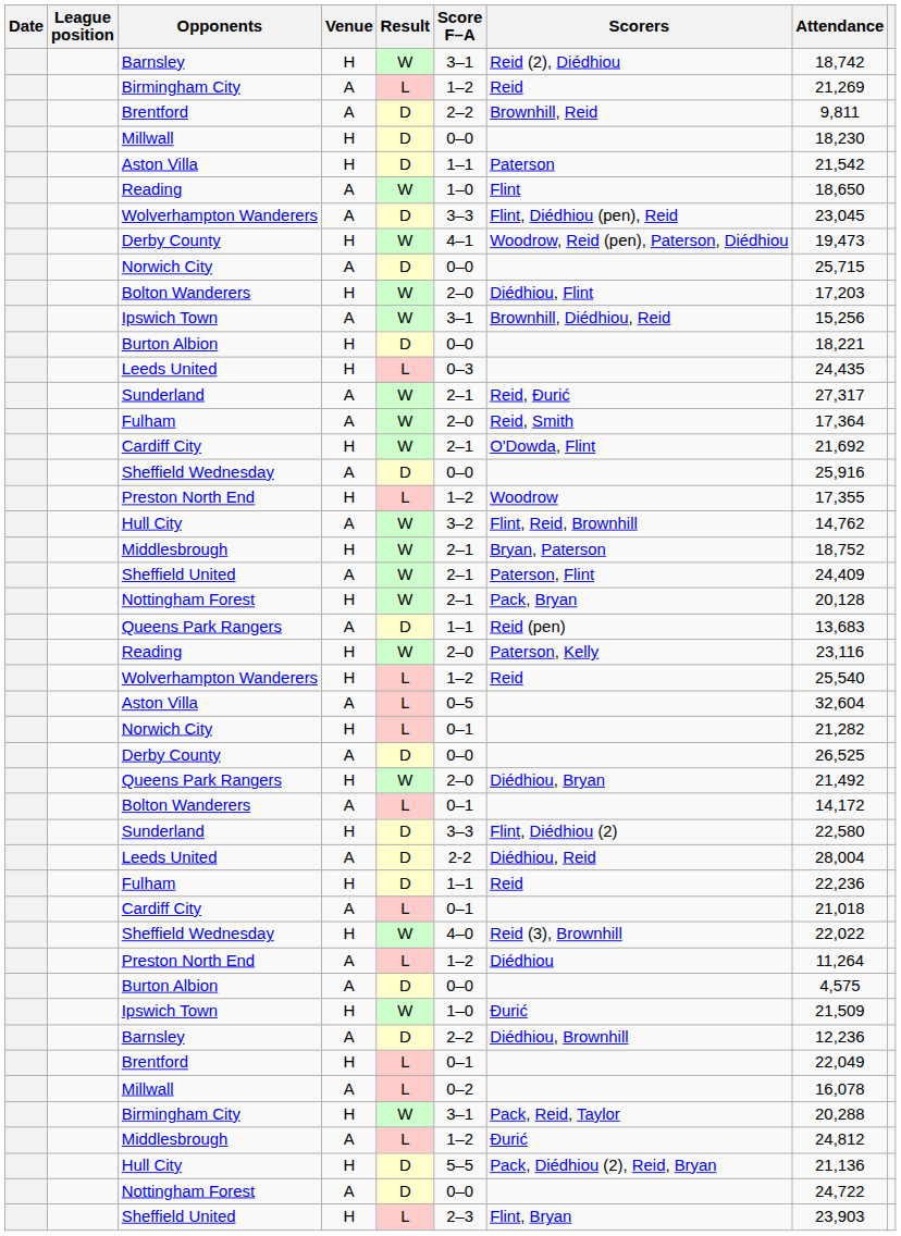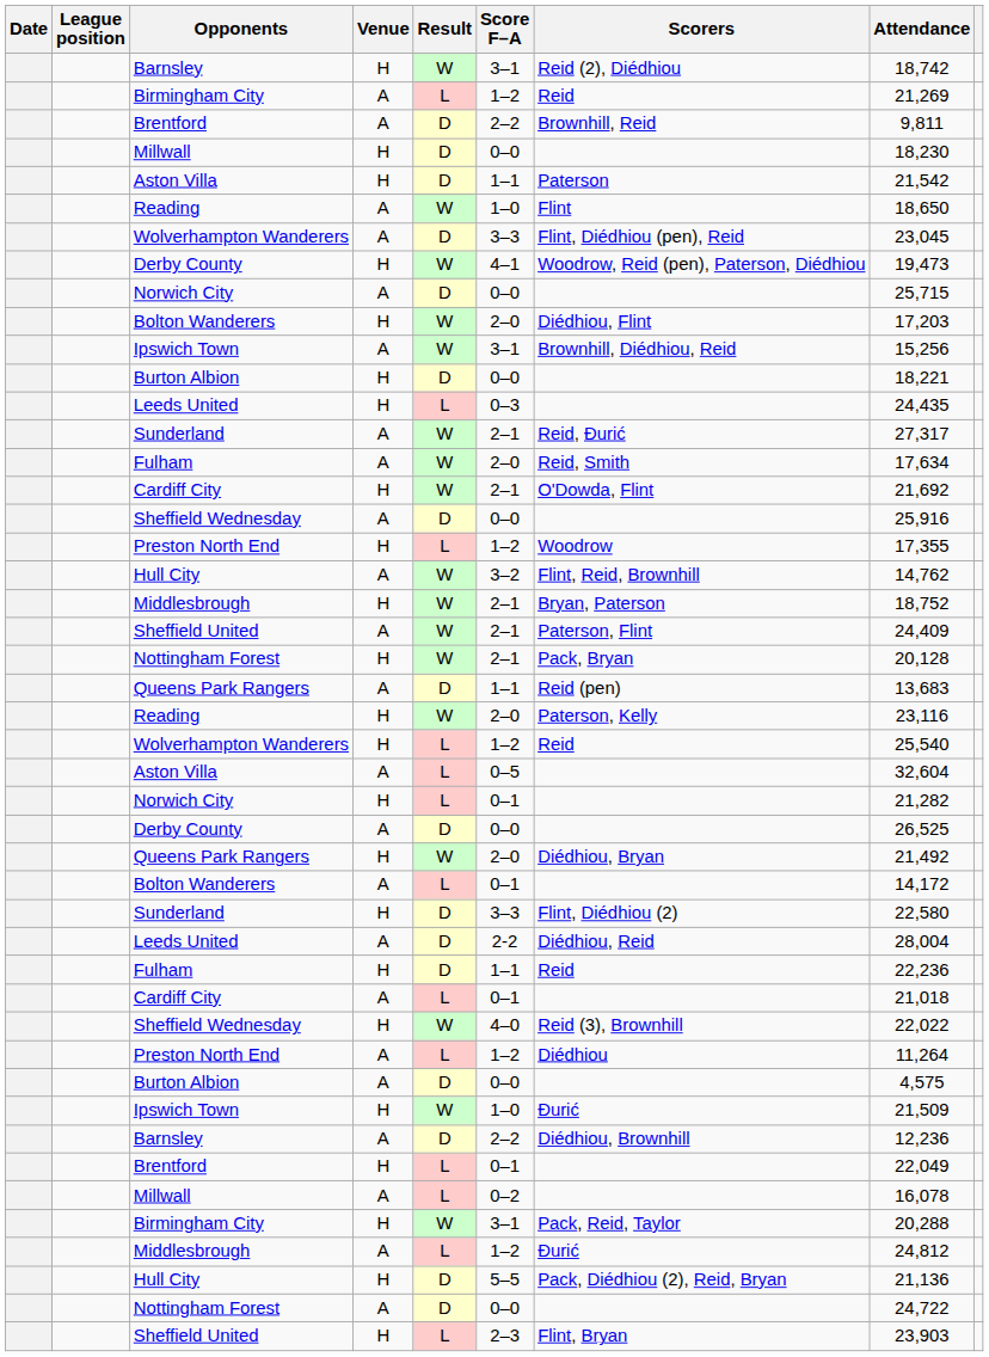 <table class="wikitable plainrowheaders sortable" style="text-align:center">
 <tr>
 <th scope="col">Date</th>
 <th scope="col">League<br>position</th>
 <th scope="col">Opponents</th>
 <th scope="col">Venue</th>
 <th scope="col">Result</th>
 <th scope="col">Score<br>F–A</th>
 <th scope="col" class="unsortable">Scorers</th>
 <th scope="col">Attendance</th>
 <th scope=col class=unsortable></th>
 </tr>
 <tr>
 <th scope="row"></th>
 <td></td>
 <td align="left"><a href='#'>Barnsley</a></td>
 <td>H</td>
 <td style="background-color:#CCFFCC">W</td>
 <td>3–1</td>
 <td align="left"><a href='#'>Reid</a> (2), <a href='#'>Diédhiou</a></td>
 <td>18,742</td>
 <td></td>
 </tr>
 <tr>
 <th scope="row"></th>
 <td></td>
 <td align="left"><a href='#'>Birmingham City</a></td>
 <td>A</td>
 <td style="background-color:#FFCCCC">L</td>
 <td>1–2</td>
 <td align="left"><a href='#'>Reid</a></td>
 <td>21,269</td>
 <td></td>
 </tr>
 <tr>
 <th scope="row"></th>
 <td></td>
 <td align="left"><a href='#'>Brentford</a></td>
 <td>A</td>
 <td style="background-color:#FFFFCC">D</td>
 <td>2–2</td>
 <td align="left"><a href='#'>Brownhill</a>, <a href='#'>Reid</a></td>
 <td>9,811</td>
 <td></td>
 </tr>
 <tr>
 <th scope="row"></th>
 <td></td>
 <td align="left"><a href='#'>Millwall</a></td>
 <td>H</td>
 <td style="background-color:#FFFFCC">D</td>
 <td>0–0</td>
 <td align="left"></td>
 <td>18,230</td>
 <td></td>
 </tr>
 <tr>
 <th scope="row"></th>
 <td></td>
 <td align="left"><a href='#'>Aston Villa</a></td>
 <td>H</td>
 <td style="background-color:#FFFFCC">D</td>
 <td>1–1</td>
 <td align="left"><a href='#'>Paterson</a></td>
 <td>21,542</td>
 <td></td>
 </tr>
 <tr>
 <th scope="row"></th>
 <td></td>
 <td align="left"><a href='#'>Reading</a></td>
 <td>A</td>
 <td style="background-color:#CCFFCC">W</td>
 <td>1–0</td>
 <td align="left"><a href='#'>Flint</a></td>
 <td>18,650</td>
 <td></td>
 </tr>
 <tr>
 <th scope="row"></th>
 <td></td>
 <td align="left"><a href='#'>Wolverhampton Wanderers</a></td>
 <td>A</td>
 <td style="background-color:#FFFFCC">D</td>
 <td>3–3</td>
 <td align="left"><a href='#'>Flint</a>, <a href='#'>Diédhiou</a> (pen), <a href='#'>Reid</a></td>
 <td>23,045</td>
 <td></td>
 </tr>
 <tr>
 <th scope="row"></th>
 <td></td>
 <td align="left"><a href='#'>Derby County</a></td>
 <td>H</td>
 <td style="background-color:#CCFFCC">W</td>
 <td>4–1</td>
 <td align="left"><a href='#'>Woodrow</a>, <a href='#'>Reid</a> (pen), <a href='#'>Paterson</a>, <a href='#'>Diédhiou</a></td>
 <td>19,473</td>
 <td></td>
 </tr>
 <tr>
 <th scope="row"></th>
 <td></td>
 <td align="left"><a href='#'>Norwich City</a></td>
 <td>A</td>
 <td style="background-color:#FFFFCC">D</td>
 <td>0–0</td>
 <td align="left"></td>
 <td>25,715</td>
 <td></td>
 </tr>
 <tr>
 <th scope="row"></th>
 <td></td>
 <td align="left"><a href='#'>Bolton Wanderers</a></td>
 <td>H</td>
 <td style="background-color:#CCFFCC">W</td>
 <td>2–0</td>
 <td align="left"><a href='#'>Diédhiou</a>, <a href='#'>Flint</a></td>
 <td>17,203</td>
 <td></td>
 </tr>
 <tr>
 <th scope="row"></th>
 <td></td>
 <td align="left"><a href='#'>Ipswich Town</a></td>
 <td>A</td>
 <td style="background-color:#CCFFCC">W</td>
 <td>3–1</td>
 <td align="left"><a href='#'>Brownhill</a>, <a href='#'>Diédhiou</a>, <a href='#'>Reid</a></td>
 <td>15,256</td>
 <td></td>
 </tr>
 <tr>
 <th scope="row"></th>
 <td></td>
 <td align="left"><a href='#'>Burton Albion</a></td>
 <td>H</td>
 <td style="background-color:#FFFFCC">D</td>
 <td>0–0</td>
 <td align="left"></td>
 <td>18,221</td>
 <td></td>
 </tr>
 <tr>
 <th scope="row"></th>
 <td></td>
 <td align="left"><a href='#'>Leeds United</a></td>
 <td>H</td>
 <td style="background-color:#FFCCCC">L</td>
 <td>0–3</td>
 <td align="left"></td>
 <td>24,435</td>
 <td></td>
 </tr>
 <tr>
 <th scope="row"></th>
 <td></td>
 <td align="left"><a href='#'>Sunderland</a></td>
 <td>A</td>
 <td style="background-color:#CCFFCC">W</td>
 <td>2–1</td>
 <td align="left"><a href='#'>Reid</a>, <a href='#'>Đurić</a></td>
 <td>27,317</td>
 <td></td>
 </tr>
 <tr>
 <th scope="row"></th>
 <td></td>
 <td align="left"><a href='#'>Fulham</a></td>
 <td>A</td>
 <td style="background-color:#CCFFCC">W</td>
 <td>2–0</td>
 <td align="left"><a href='#'>Reid</a>, <a href='#'>Smith</a></td>
-<td>17,364</td>
+<td>17,634</td>
 <td></td>
 </tr>
 <tr>
 <th scope="row"></th>
 <td></td>
 <td align="left"><a href='#'>Cardiff City</a></td>
 <td>H</td>
 <td style="background-color:#CCFFCC">W</td>
 <td>2–1</td>
 <td align="left"><a href='#'>O'Dowda</a>, <a href='#'>Flint</a></td>
 <td>21,692</td>
 <td></td>
 </tr>
 <tr>
 <th scope="row"></th>
 <td></td>
 <td align="left"><a href='#'>Sheffield Wednesday</a></td>
 <td>A</td>
 <td style="background-color:#FFFFCC">D</td>
 <td>0–0</td>
 <td align="left"></td>
 <td>25,916</td>
 <td></td>
 </tr>
 <tr>
 <th scope="row"></th>
 <td></td>
 <td align="left"><a href='#'>Preston North End</a></td>
 <td>H</td>
 <td style="background-color:#FFCCCC">L</td>
 <td>1–2</td>
 <td align="left"><a href='#'>Woodrow</a></td>
 <td>17,355</td>
 <td></td>
 </tr>
 <tr>
 <th scope="row"></th>
 <td></td>
 <td align="left"><a href='#'>Hull City</a></td>
 <td>A</td>
 <td style="background-color:#CCFFCC">W</td>
 <td>3–2</td>
 <td align="left"><a href='#'>Flint</a>, <a href='#'>Reid</a>, <a href='#'>Brownhill</a></td>
 <td>14,762</td>
 <td></td>
 </tr>
 <tr>
 <th scope="row"></th>
 <td></td>
 <td align="left"><a href='#'>Middlesbrough</a></td>
 <td>H</td>
 <td style="background-color:#CCFFCC">W</td>
 <td>2–1</td>
 <td align="left"><a href='#'>Bryan</a>, <a href='#'>Paterson</a></td>
 <td>18,752</td>
 <td></td>
 </tr>
 <tr>
 <th scope="row"></th>
 <td></td>
 <td align="left"><a href='#'>Sheffield United</a></td>
 <td>A</td>
 <td style="background-color:#CCFFCC">W</td>
 <td>2–1</td>
 <td align="left"><a href='#'>Paterson</a>, <a href='#'>Flint</a></td>
 <td>24,409</td>
 <td></td>
 </tr>
 <tr>
 <th scope="row"></th>
 <td></td>
 <td align="left"><a href='#'>Nottingham Forest</a></td>
 <td>H</td>
 <td style="background-color:#CCFFCC">W</td>
 <td>2–1</td>
 <td align="left"><a href='#'>Pack</a>, <a href='#'>Bryan</a></td>
 <td>20,128</td>
 <td></td>
 </tr>
 <tr>
 <th scope="row"></th>
 <td></td>
 <td align="left"><a href='#'>Queens Park Rangers</a></td>
 <td>A</td>
 <td style="background-color:#FFFFCC">D</td>
 <td>1–1</td>
 <td align="left"><a href='#'>Reid</a> (pen)</td>
 <td>13,683</td>
 <td></td>
 </tr>
 <tr>
 <th scope="row"></th>
 <td></td>
 <td align="left"><a href='#'>Reading</a></td>
 <td>H</td>
 <td style="background-color:#CCFFCC">W</td>
 <td>2–0</td>
 <td align="left"><a href='#'>Paterson</a>, <a href='#'>Kelly</a></td>
 <td>23,116</td>
 <td></td>
 </tr>
 <tr>
 <th scope="row"></th>
 <td></td>
 <td align="left"><a href='#'>Wolverhampton Wanderers</a></td>
 <td>H</td>
 <td style="background-color:#FFCCCC">L</td>
 <td>1–2</td>
 <td align="left"><a href='#'>Reid</a></td>
 <td>25,540</td>
 <td></td>
 </tr>
 <tr>
 <th scope="row"></th>
 <td></td>
 <td align="left"><a href='#'>Aston Villa</a></td>
 <td>A</td>
 <td style="background-color:#FFCCCC">L</td>
 <td>0–5</td>
 <td align="left"></td>
 <td>32,604</td>
 <td></td>
 </tr>
 <tr>
 <th scope="row"></th>
 <td></td>
 <td align="left"><a href='#'>Norwich City</a></td>
 <td>H</td>
 <td style="background-color:#FFCCCC">L</td>
 <td>0–1</td>
 <td align="left"></td>
 <td>21,282</td>
 <td></td>
 </tr>
 <tr>
 <th scope="row"></th>
 <td></td>
 <td align="left"><a href='#'>Derby County</a></td>
 <td>A</td>
 <td style="background-color:#FFFFCC">D</td>
 <td>0–0</td>
 <td align="left"></td>
 <td>26,525</td>
 <td></td>
 </tr>
 <tr>
 <th scope="row"></th>
 <td></td>
 <td align="left"><a href='#'>Queens Park Rangers</a></td>
 <td>H</td>
 <td style="background-color:#CCFFCC">W</td>
 <td>2–0</td>
 <td align="left"><a href='#'>Diédhiou</a>, <a href='#'>Bryan</a></td>
 <td>21,492</td>
 <td></td>
 </tr>
 <tr>
 <th scope="row"></th>
 <td></td>
 <td align="left"><a href='#'>Bolton Wanderers</a></td>
 <td>A</td>
 <td style="background-color:#FFCCCC">L</td>
 <td>0–1</td>
 <td align="left"></td>
 <td>14,172</td>
 <td></td>
 </tr>
 <tr>
 <th scope="row"></th>
 <td></td>
 <td align="left"><a href='#'>Sunderland</a></td>
 <td>H</td>
 <td style="background-color:#FFFFCC">D</td>
 <td>3–3</td>
 <td align="left"><a href='#'>Flint</a>, <a href='#'>Diédhiou</a> (2)</td>
 <td>22,580</td>
 <td></td>
 </tr>
 <tr>
 <th scope="row"></th>
 <td></td>
 <td align="left"><a href='#'>Leeds United</a></td>
 <td>A</td>
 <td style="background-color:#FFFFCC">D</td>
 <td>2-2</td>
 <td align="left"><a href='#'>Diédhiou</a>, <a href='#'>Reid</a></td>
 <td>28,004</td>
 <td></td>
 </tr>
 <tr>
 <th scope="row"></th>
 <td></td>
 <td align="left"><a href='#'>Fulham</a></td>
 <td>H</td>
 <td style="background-color:#FFFFCC">D</td>
 <td>1–1</td>
 <td align="left"><a href='#'>Reid</a></td>
 <td>22,236</td>
 <td></td>
 </tr>
 <tr>
 <th scope="row"></th>
 <td></td>
 <td align="left"><a href='#'>Cardiff City</a></td>
 <td>A</td>
 <td style="background-color:#FFCCCC">L</td>
 <td>0–1</td>
 <td align="left"></td>
 <td>21,018</td>
 <td></td>
 </tr>
 <tr>
 <th scope="row"></th>
 <td></td>
 <td align="left"><a href='#'>Sheffield Wednesday</a></td>
 <td>H</td>
 <td style="background-color:#CCFFCC">W</td>
 <td>4–0</td>
 <td align="left"><a href='#'>Reid</a> (3), <a href='#'>Brownhill</a></td>
 <td>22,022</td>
 <td></td>
 </tr>
 <tr>
 <th scope="row"></th>
 <td></td>
 <td align="left"><a href='#'>Preston North End</a></td>
 <td>A</td>
 <td style="background-color:#FFCCCC">L</td>
 <td>1–2</td>
 <td align="left"><a href='#'>Diédhiou</a></td>
 <td>11,264</td>
 <td></td>
 </tr>
 <tr>
 <th scope="row"></th>
 <td></td>
 <td align="left"><a href='#'>Burton Albion</a></td>
 <td>A</td>
 <td style="background-color:#FFFFCC">D</td>
 <td>0–0</td>
 <td align="left"></td>
 <td>4,575</td>
 <td></td>
 </tr>
 <tr>
 <th scope="row"></th>
 <td></td>
 <td align="left"><a href='#'>Ipswich Town</a></td>
 <td>H</td>
 <td style="background-color:#CCFFCC">W</td>
 <td>1–0</td>
 <td align="left"><a href='#'>Đurić</a></td>
 <td>21,509</td>
 <td></td>
 </tr>
 <tr>
 <th scope="row"></th>
 <td></td>
 <td align="left"><a href='#'>Barnsley</a></td>
 <td>A</td>
 <td style="background-color:#FFFFCC">D</td>
 <td>2–2</td>
 <td align="left"><a href='#'>Diédhiou</a>, <a href='#'>Brownhill</a></td>
 <td>12,236</td>
 <td></td>
 </tr>
 <tr>
 <th scope="row"></th>
 <td></td>
 <td align="left"><a href='#'>Brentford</a></td>
 <td>H</td>
 <td style="background-color:#FFCCCC">L</td>
 <td>0–1</td>
 <td align="left"></td>
 <td>22,049</td>
 <td></td>
 </tr>
 <tr>
 <th scope="row"></th>
 <td></td>
 <td align="left"><a href='#'>Millwall</a></td>
 <td>A</td>
 <td style="background-color:#FFCCCC">L</td>
 <td>0–2</td>
 <td align="left"></td>
 <td>16,078</td>
 <td></td>
 </tr>
 <tr>
 <th scope="row"></th>
 <td></td>
 <td align="left"><a href='#'>Birmingham City</a></td>
 <td>H</td>
 <td style="background-color:#CCFFCC">W</td>
 <td>3–1</td>
 <td align="left"><a href='#'>Pack</a>, <a href='#'>Reid</a>, <a href='#'>Taylor</a></td>
 <td>20,288</td>
 <td></td>
 </tr>
 <tr>
 <th scope="row"></th>
 <td></td>
 <td align="left"><a href='#'>Middlesbrough</a></td>
 <td>A</td>
 <td style="background-color:#FFCCCC">L</td>
 <td>1–2</td>
 <td align="left"><a href='#'>Đurić</a></td>
 <td>24,812</td>
 <td></td>
 </tr>
 <tr>
 <th scope="row"></th>
 <td></td>
 <td align="left"><a href='#'>Hull City</a></td>
 <td>H</td>
 <td style="background-color:#FFFFCC">D</td>
 <td>5–5</td>
 <td align="left"><a href='#'>Pack</a>, <a href='#'>Diédhiou</a> (2), <a href='#'>Reid</a>, <a href='#'>Bryan</a></td>
 <td>21,136</td>
 <td></td>
 </tr>
 <tr>
 <th scope="row"></th>
 <td></td>
 <td align="left"><a href='#'>Nottingham Forest</a></td>
 <td>A</td>
 <td style="background-color:#FFFFCC">D</td>
 <td>0–0</td>
 <td align="left"></td>
 <td>24,722</td>
 <td></td>
 </tr>
 <tr>
 <th scope="row"></th>
 <td></td>
 <td align="left"><a href='#'>Sheffield United</a></td>
 <td>H</td>
 <td style="background-color:#FFCCCC">L</td>
 <td>2–3</td>
 <td align="left"><a href='#'>Flint</a>, <a href='#'>Bryan</a></td>
 <td>23,903</td>
 <td></td>
 </tr>
 </table>
